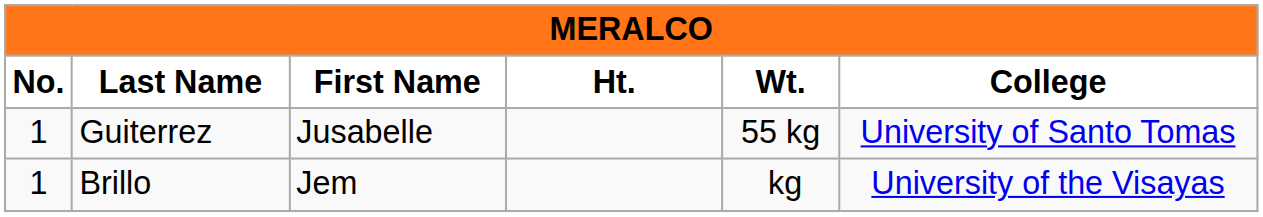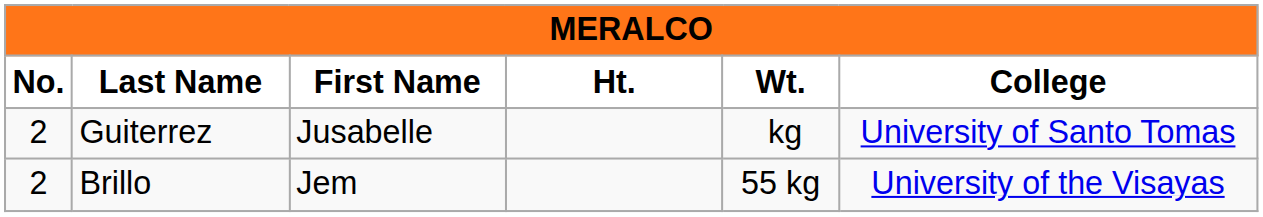 <table class="wikitable" style="text-align:center;">
 <tr>
 <td colspan="9" style= "background: #FF7518; color: Black; text-align: center"><strong>MERALCO</strong></td>
 </tr>
 <tr>
 <th width=3px style="background: white; color: black; text-align: center"><strong>No.</strong></th>
 <th width=100px style="background: white; color: black">Last Name</th>
 <th width=100px style="background: white; color: black">First Name</th>
 <th width=100px style="background: white; color: black">Ht.</th>
 <th width=50px style="background: white; color: black">Wt.</th>
 <th width=200px style="background: white; color: black">College</th>
 </tr>
 <tr>
-<td>1</td>
+<td>2</td>
 <td style="text-align: left">Guiterrez</td>
 <td style="text-align: left">Jusabelle</td>
 <td></td>
-<td>55 kg</td>
+<td> kg</td>
 <td><a href='#'>University of Santo Tomas</a></td>
 </tr>
 <tr>
-<td>1</td>
+<td>2</td>
 <td style="text-align: left">Brillo</td>
 <td style="text-align: left">Jem</td>
 <td></td>
-<td> kg</td>
+<td>55 kg</td>
 <td><a href='#'>University of the Visayas</a></td>
 </tr>
 </table>
